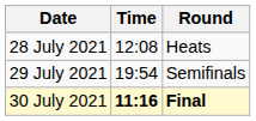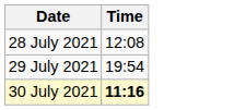 <table class="wikitable">
 <tr>
 <th>Date</th>
 <th>Time</th>
-<th>Round</th>
 </tr>
 <tr>
 <td>28 July 2021</td>
 <td>12:08</td>
-<td>Heats</td>
 </tr>
 <tr>
 <td>29 July 2021</td>
 <td>19:54</td>
-<td>Semifinals</td>
 </tr>
 <tr bgcolor=lemonchiffon>
 <td>30 July 2021</td>
 <td><strong>11:16</strong></td>
-<td><strong>Final</strong></td>
 </tr>
 </table>
